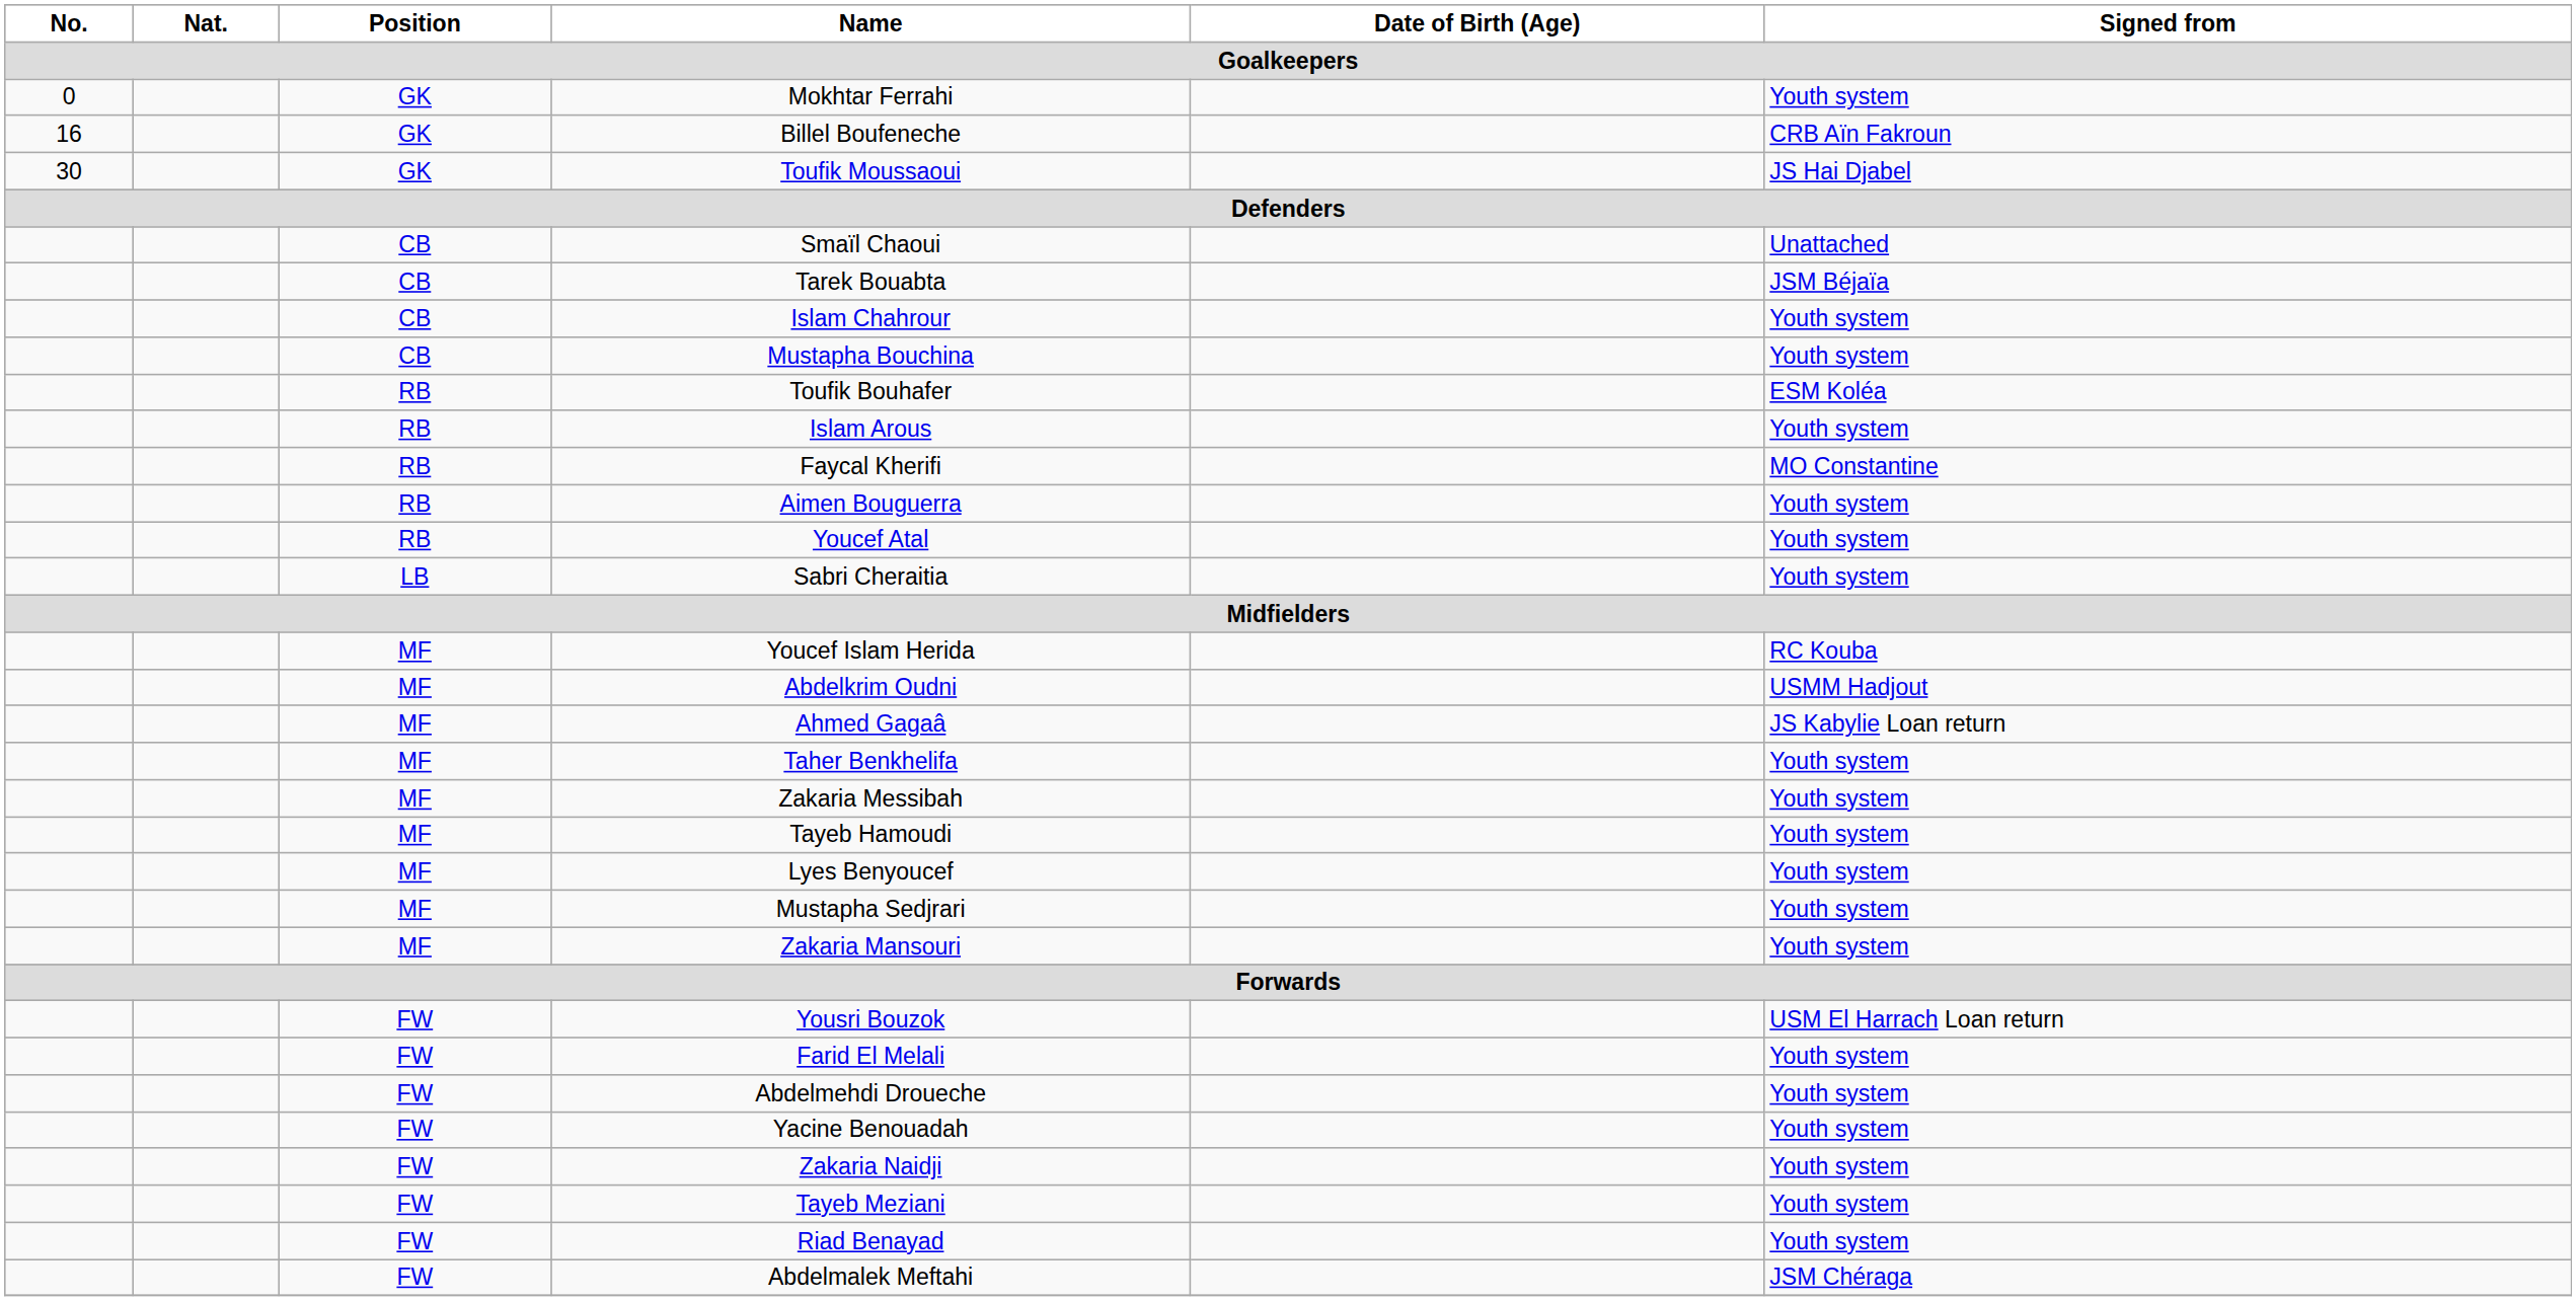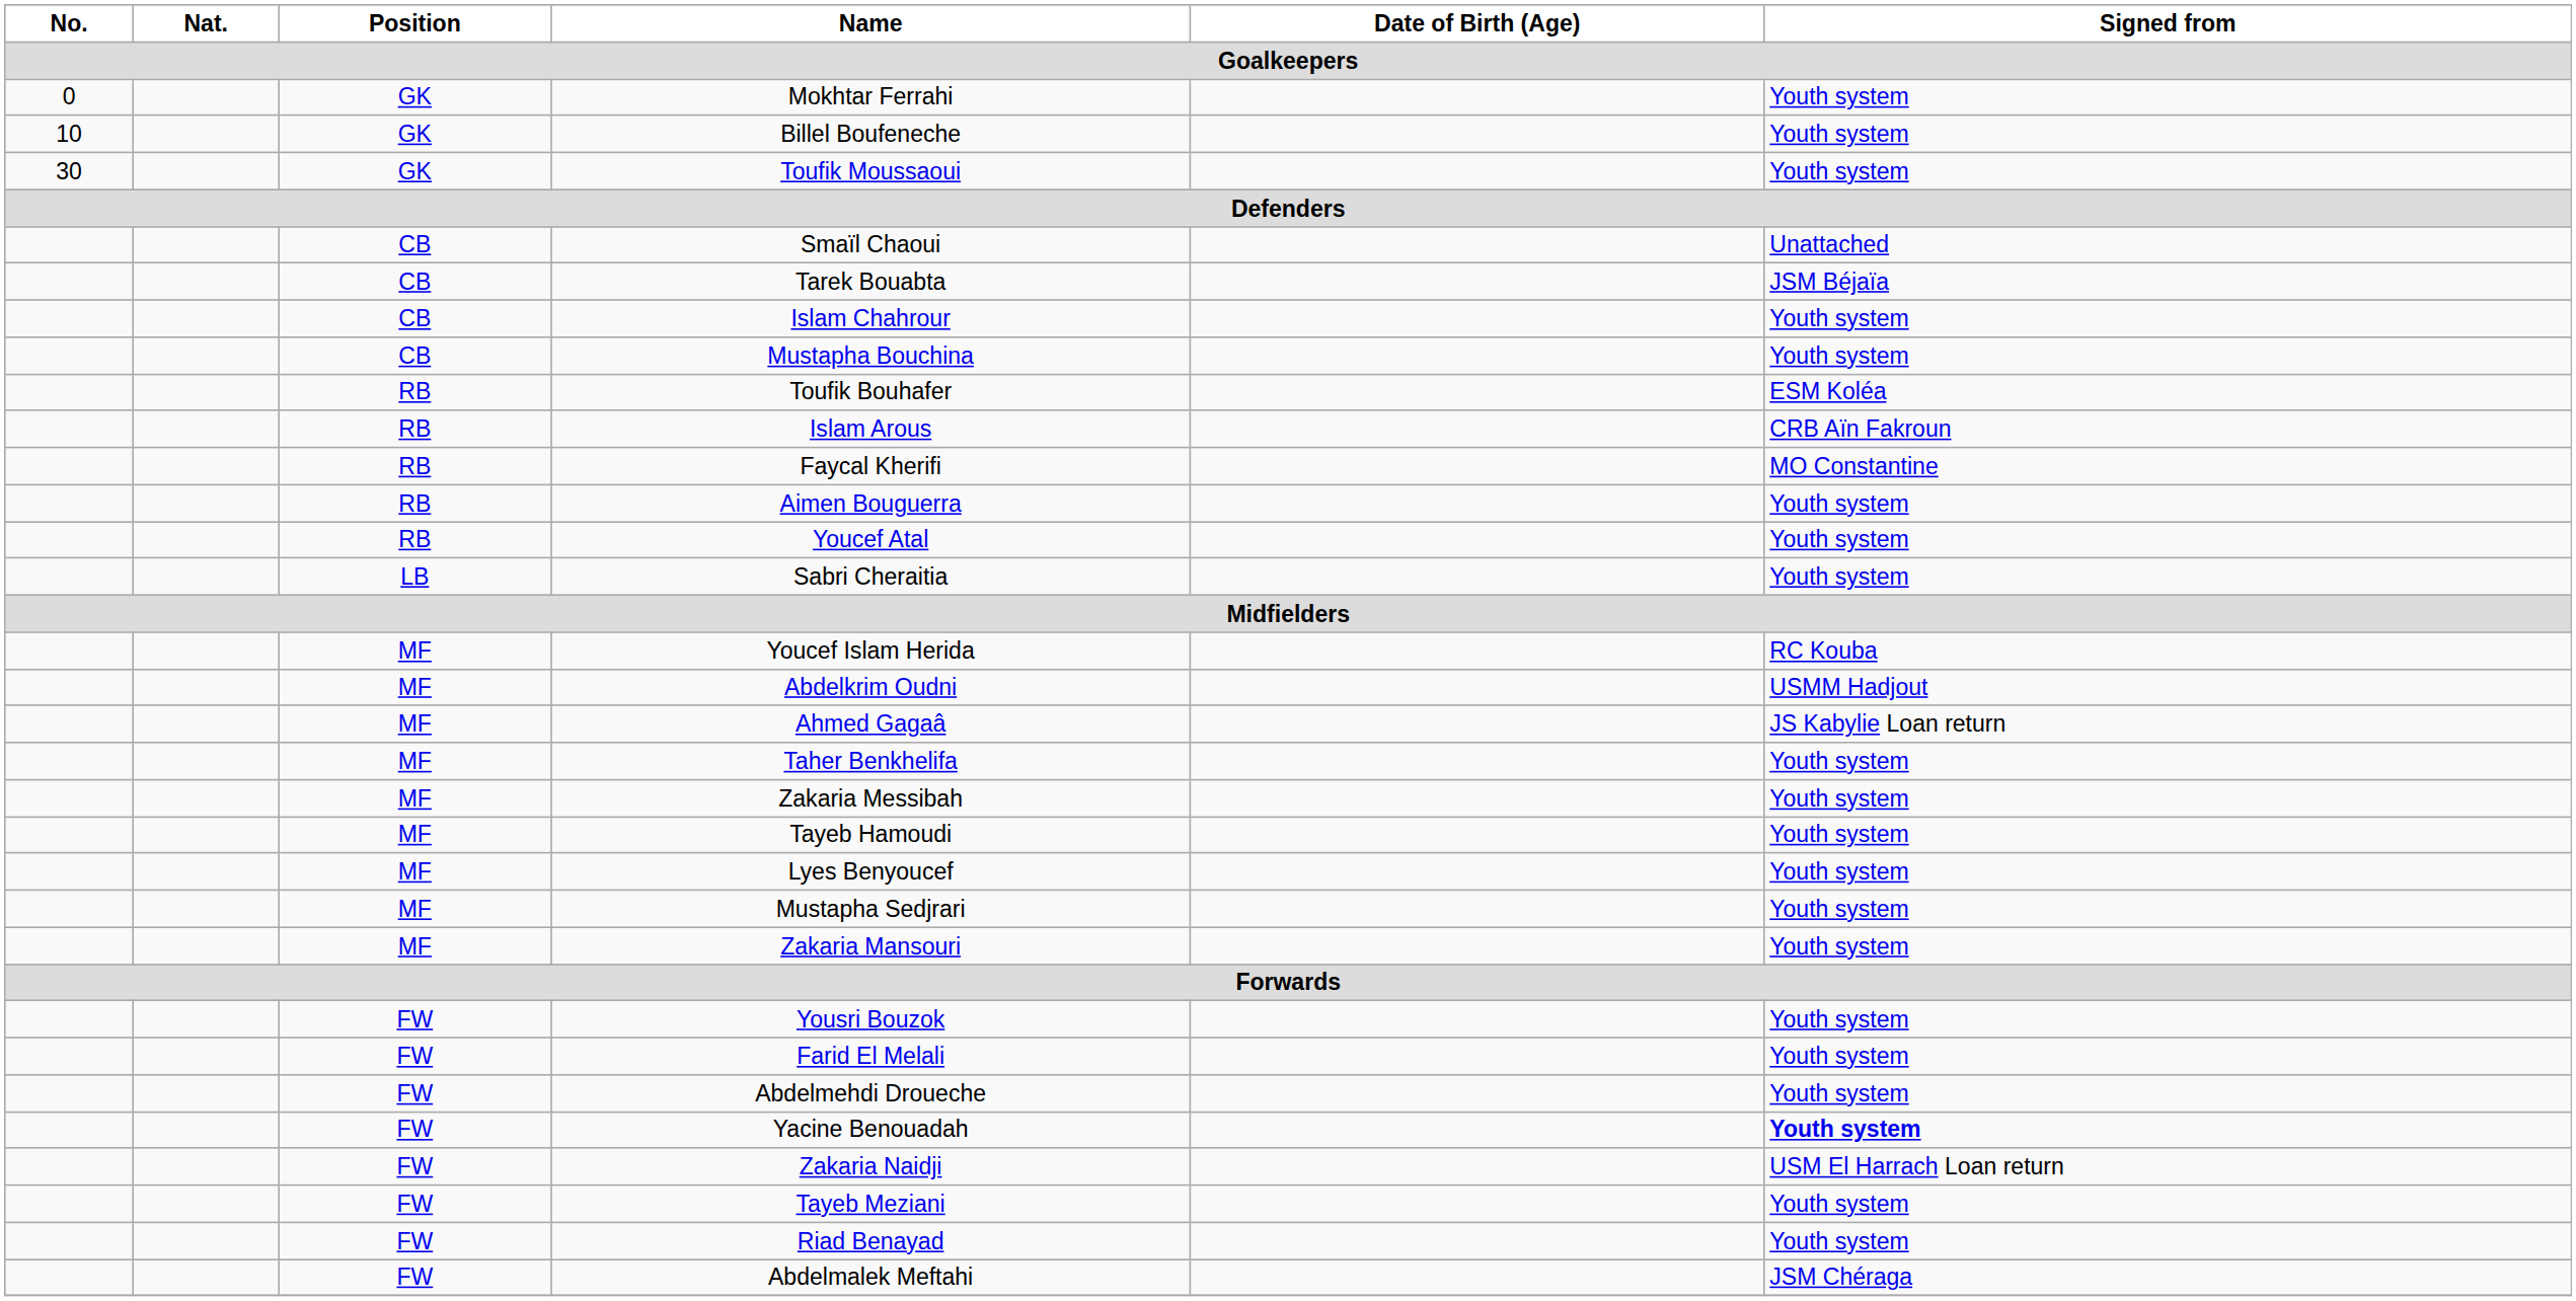 <table class="wikitable" style="text-align:center; font-size:90%; width:100%">
 <tr>
 <th style="background:white; color:black; text-align:center;">No.</th>
 <th style="background:white; color:black; text-align:center;">Nat.</th>
 <th style="background:white; color:black; text-align:center;">Position</th>
 <th style="background:white; color:black; text-align:center;">Name</th>
 <th style="background:white; color:black; text-align:center;">Date of Birth (Age)</th>
 <th style="background:white; color:black; text-align:center;">Signed from</th>
 </tr>
 <tr>
 <th colspan=10 style="background:#DCDCDC; text-align:center;">Goalkeepers</th>
 </tr>
 <tr>
 <td>0</td>
 <td></td>
 <td><a href='#'>GK</a></td>
 <td>Mokhtar Ferrahi</td>
 <td></td>
 <td style="text-align:left"> <a href='#'>Youth system</a></td>
 </tr>
 <tr>
-<td>16</td>
+<td>10</td>
 <td></td>
 <td><a href='#'>GK</a></td>
 <td>Billel Boufeneche</td>
 <td></td>
-<td style="text-align:left"> <a href='#'>CRB Aïn Fakroun</a></td>
+<td style="text-align:left"> <a href='#'>Youth system</a></td>
 </tr>
 <tr>
 <td>30</td>
 <td></td>
 <td><a href='#'>GK</a></td>
 <td><a href='#'>Toufik Moussaoui</a></td>
 <td></td>
-<td style="text-align:left"> <a href='#'>JS Hai Djabel</a></td>
+<td style="text-align:left"> <a href='#'>Youth system</a></td>
 </tr>
 <tr>
 <th colspan=10 style="background:#DCDCDC; text-align:center;">Defenders</th>
 </tr>
 <tr>
 <td></td>
 <td></td>
 <td><a href='#'>CB</a></td>
 <td>Smaïl Chaoui</td>
 <td></td>
 <td style="text-align:left"> <a href='#'>Unattached</a></td>
 </tr>
 <tr>
 <td></td>
 <td></td>
 <td><a href='#'>CB</a></td>
 <td>Tarek Bouabta</td>
 <td></td>
 <td style="text-align:left"> <a href='#'>JSM Béjaïa</a></td>
 </tr>
 <tr>
 <td></td>
 <td></td>
 <td><a href='#'>CB</a></td>
 <td><a href='#'>Islam Chahrour</a></td>
 <td></td>
 <td style="text-align:left"> <a href='#'>Youth system</a></td>
 </tr>
 <tr>
 <td></td>
 <td></td>
 <td><a href='#'>CB</a></td>
 <td><a href='#'>Mustapha Bouchina</a></td>
 <td></td>
 <td style="text-align:left"> <a href='#'>Youth system</a></td>
 </tr>
 <tr>
 <td></td>
 <td></td>
 <td><a href='#'>RB</a></td>
 <td>Toufik Bouhafer</td>
 <td></td>
 <td style="text-align:left"> <a href='#'>ESM Koléa</a></td>
 </tr>
 <tr>
 <td></td>
 <td></td>
 <td><a href='#'>RB</a></td>
 <td><a href='#'>Islam Arous</a></td>
 <td></td>
-<td style="text-align:left"> <a href='#'>Youth system</a></td>
+<td style="text-align:left"> <a href='#'>CRB Aïn Fakroun</a></td>
 </tr>
 <tr>
 <td></td>
 <td></td>
 <td><a href='#'>RB</a></td>
 <td>Faycal Kherifi</td>
 <td></td>
 <td style="text-align:left"> <a href='#'>MO Constantine</a></td>
 </tr>
 <tr>
 <td></td>
 <td></td>
 <td><a href='#'>RB</a></td>
 <td><a href='#'>Aimen Bouguerra</a></td>
 <td></td>
 <td style="text-align:left"> <a href='#'>Youth system</a></td>
 </tr>
 <tr>
 <td></td>
 <td></td>
 <td><a href='#'>RB</a></td>
 <td><a href='#'>Youcef Atal</a></td>
 <td></td>
 <td style="text-align:left"> <a href='#'>Youth system</a></td>
 </tr>
 <tr>
 <td></td>
 <td></td>
 <td><a href='#'>LB</a></td>
 <td>Sabri Cheraitia</td>
 <td></td>
 <td style="text-align:left"> <a href='#'>Youth system</a></td>
 </tr>
 <tr>
 <th colspan=10 style="background:#DCDCDC; text-align:center;">Midfielders</th>
 </tr>
 <tr>
 <td></td>
 <td></td>
 <td><a href='#'>MF</a></td>
 <td>Youcef Islam Herida</td>
 <td></td>
 <td style="text-align:left"> <a href='#'>RC Kouba</a></td>
 </tr>
 <tr>
 <td></td>
 <td></td>
 <td><a href='#'>MF</a></td>
 <td><a href='#'>Abdelkrim Oudni</a></td>
 <td></td>
 <td style="text-align:left"> <a href='#'>USMM Hadjout</a></td>
 </tr>
 <tr>
 <td></td>
 <td></td>
 <td><a href='#'>MF</a></td>
 <td><a href='#'>Ahmed Gagaâ</a></td>
 <td></td>
 <td style="text-align:left"> <a href='#'>JS Kabylie</a> Loan return</td>
 </tr>
 <tr>
 <td></td>
 <td></td>
 <td><a href='#'>MF</a></td>
 <td><a href='#'>Taher Benkhelifa</a></td>
 <td></td>
 <td style="text-align:left"> <a href='#'>Youth system</a></td>
 </tr>
 <tr>
 <td></td>
 <td></td>
 <td><a href='#'>MF</a></td>
 <td>Zakaria Messibah</td>
 <td></td>
 <td style="text-align:left"> <a href='#'>Youth system</a></td>
 </tr>
 <tr>
 <td></td>
 <td></td>
 <td><a href='#'>MF</a></td>
 <td>Tayeb Hamoudi</td>
 <td></td>
 <td style="text-align:left"> <a href='#'>Youth system</a></td>
 </tr>
 <tr>
 <td></td>
 <td></td>
 <td><a href='#'>MF</a></td>
 <td>Lyes Benyoucef</td>
 <td></td>
 <td style="text-align:left"> <a href='#'>Youth system</a></td>
 </tr>
 <tr>
 <td></td>
 <td></td>
 <td><a href='#'>MF</a></td>
 <td>Mustapha Sedjrari</td>
 <td></td>
 <td style="text-align:left"> <a href='#'>Youth system</a></td>
 </tr>
 <tr>
 <td></td>
 <td></td>
 <td><a href='#'>MF</a></td>
 <td><a href='#'>Zakaria Mansouri</a></td>
 <td></td>
 <td style="text-align:left"> <a href='#'>Youth system</a></td>
 </tr>
 <tr>
 <th colspan=10 style="background:#DCDCDC; text-align:center;">Forwards</th>
 </tr>
 <tr>
 <td></td>
 <td></td>
 <td><a href='#'>FW</a></td>
 <td><a href='#'>Yousri Bouzok</a></td>
 <td></td>
-<td style="text-align:left"> <a href='#'>USM El Harrach</a> Loan return</td>
+<td style="text-align:left"> <a href='#'>Youth system</a></td>
 </tr>
 <tr>
 <td></td>
 <td></td>
 <td><a href='#'>FW</a></td>
 <td><a href='#'>Farid El Melali</a></td>
 <td></td>
 <td style="text-align:left"> <a href='#'>Youth system</a></td>
 </tr>
 <tr>
 <td></td>
 <td></td>
 <td><a href='#'>FW</a></td>
 <td>Abdelmehdi Droueche</td>
 <td></td>
 <td style="text-align:left"> <a href='#'>Youth system</a></td>
 </tr>
 <tr>
 <td></td>
 <td></td>
 <td><a href='#'>FW</a></td>
 <td>Yacine Benouadah</td>
 <td></td>
-<td style="text-align:left"> <a href='#'>Youth system</a></td>
+<td style="text-align:left"><strong> <a href='#'>Youth system</a></strong></td>
 </tr>
 <tr>
 <td></td>
 <td></td>
 <td><a href='#'>FW</a></td>
 <td><a href='#'>Zakaria Naidji</a></td>
 <td></td>
-<td style="text-align:left"> <a href='#'>Youth system</a></td>
+<td style="text-align:left"> <a href='#'>USM El Harrach</a> Loan return</td>
 </tr>
 <tr>
 <td></td>
 <td></td>
 <td><a href='#'>FW</a></td>
 <td><a href='#'>Tayeb Meziani</a></td>
 <td></td>
 <td style="text-align:left"> <a href='#'>Youth system</a></td>
 </tr>
 <tr>
 <td></td>
 <td></td>
 <td><a href='#'>FW</a></td>
 <td><a href='#'>Riad Benayad</a></td>
 <td></td>
 <td style="text-align:left"> <a href='#'>Youth system</a></td>
 </tr>
 <tr>
 <td></td>
 <td></td>
 <td><a href='#'>FW</a></td>
 <td>Abdelmalek Meftahi</td>
 <td></td>
 <td style="text-align:left"> <a href='#'>JSM Chéraga</a></td>
 </tr>
 <tr>
 </tr>
 </table>
